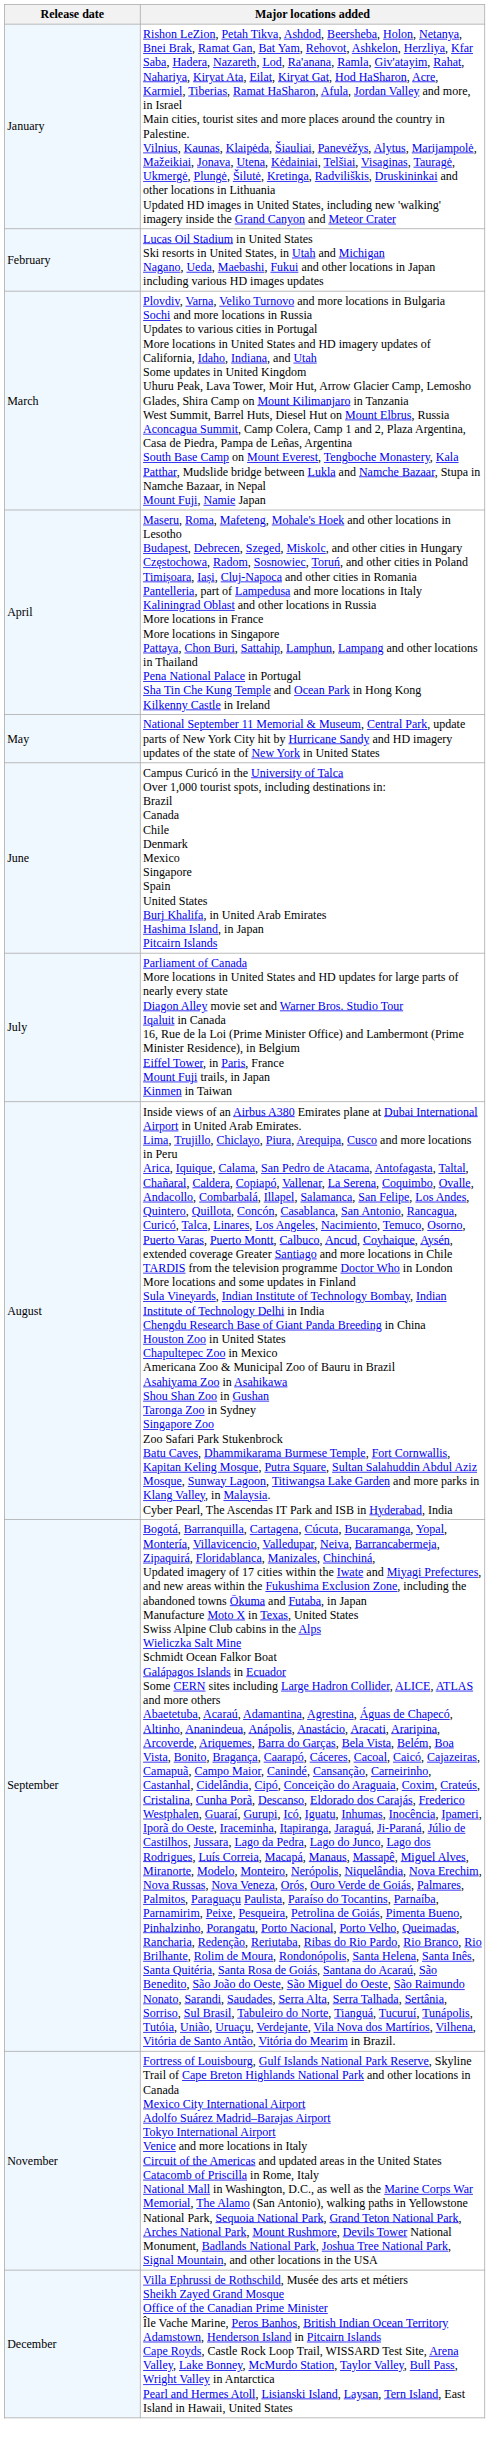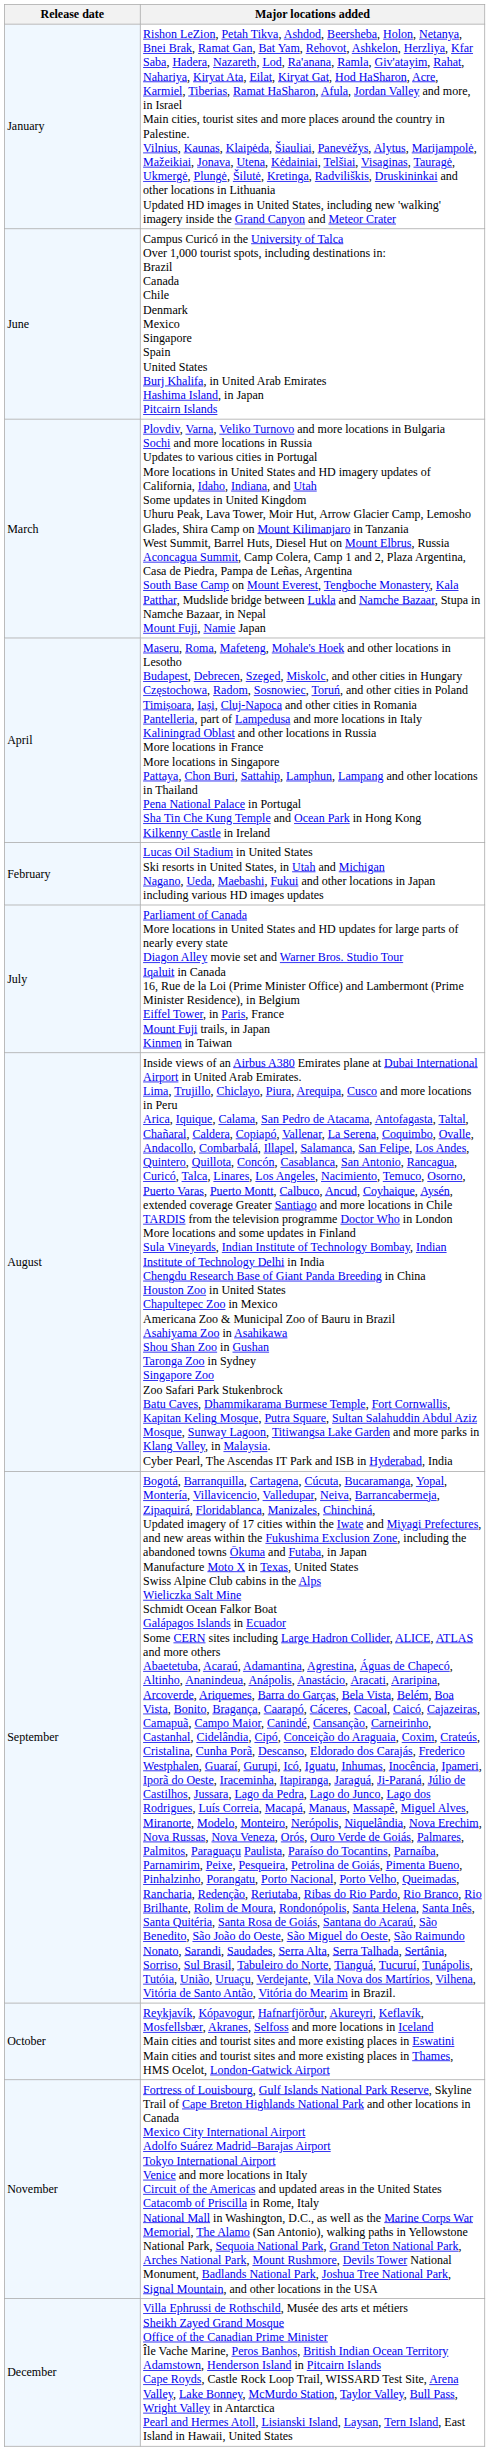 <table class="wikitable" style="font-size:95%">
 <tr>
 <th style="width:165px;">Release date</th>
 <th>Major locations added</th>
 </tr>
 <tr>
 <td style="background:#f0f8ff;">January</td>
 <td style="background:#fff;"><a href='#'>Rishon LeZion</a>, <a href='#'>Petah Tikva</a>, <a href='#'>Ashdod</a>, <a href='#'>Beersheba</a>, <a href='#'>Holon</a>, <a href='#'>Netanya</a>, <a href='#'>Bnei Brak</a>, <a href='#'>Ramat Gan</a>, <a href='#'>Bat Yam</a>, <a href='#'>Rehovot</a>, <a href='#'>Ashkelon</a>, <a href='#'>Herzliya</a>, <a href='#'>Kfar Saba</a>, <a href='#'>Hadera</a>, <a href='#'>Nazareth</a>, <a href='#'>Lod</a>, <a href='#'>Ra'anana</a>, <a href='#'>Ramla</a>, <a href='#'>Giv'atayim</a>, <a href='#'>Rahat</a>, <a href='#'>Nahariya</a>, <a href='#'>Kiryat Ata</a>, <a href='#'>Eilat</a>, <a href='#'>Kiryat Gat</a>, <a href='#'>Hod HaSharon</a>, <a href='#'>Acre</a>, <a href='#'>Karmiel</a>, <a href='#'>Tiberias</a>, <a href='#'>Ramat HaSharon</a>, <a href='#'>Afula</a>, <a href='#'>Jordan Valley</a> and more, in Israel<br>Main cities, tourist sites and more places around the country in Palestine. <br> <a href='#'>Vilnius</a>, <a href='#'>Kaunas</a>, <a href='#'>Klaipėda</a>, <a href='#'>Šiauliai</a>, <a href='#'>Panevėžys</a>, <a href='#'>Alytus</a>, <a href='#'>Marijampolė</a>, <a href='#'>Mažeikiai</a>, <a href='#'>Jonava</a>, <a href='#'>Utena</a>, <a href='#'>Kėdainiai</a>, <a href='#'>Telšiai</a>, <a href='#'>Visaginas</a>, <a href='#'>Tauragė</a>, <a href='#'>Ukmergė</a>, <a href='#'>Plungė</a>, <a href='#'>Šilutė</a>, <a href='#'>Kretinga</a>, <a href='#'>Radviliškis</a>, <a href='#'>Druskininkai</a> and other locations in Lithuania <br> Updated HD images in United States, including new 'walking' imagery inside the <a href='#'>Grand Canyon</a> and <a href='#'>Meteor Crater</a></td>
 </tr>
 <tr>
-<td style="background:#f0f8ff;">February</td>
-<td style="background:#fff;"><a href='#'>Lucas Oil Stadium</a> in United States <br>  Ski resorts in United States, in <a href='#'>Utah</a> and <a href='#'>Michigan</a> <br> <a href='#'>Nagano</a>, <a href='#'>Ueda</a>, <a href='#'>Maebashi</a>, <a href='#'>Fukui</a> and other locations in Japan including various HD images updates</td>
+<td style="background:#f0f8ff;">June</td>
+<td style="background:#fff;">Campus Curicó in the <a href='#'>University of Talca</a><br>Over 1,000 tourist spots, including destinations in:<br> Brazil<br> Canada<br> Chile<br> Denmark<br> Mexico<br> Singapore<br> Spain<br> United States<br> <a href='#'>Burj Khalifa</a>, in United Arab Emirates<br> <a href='#'>Hashima Island</a>, in Japan<br><a href='#'>Pitcairn Islands</a></td>
 </tr>
 <tr>
 <td style="background:#f0f8ff;">March</td>
 <td style="background:#fff;"><a href='#'>Plovdiv</a>, <a href='#'>Varna</a>, <a href='#'>Veliko Turnovo</a> and more locations in Bulgaria<br> <a href='#'>Sochi</a> and more locations in Russia <br> Updates to various cities in Portugal<br> More locations in United States and HD imagery updates of California, <a href='#'>Idaho</a>, <a href='#'>Indiana</a>, and <a href='#'>Utah</a><br> Some updates in United Kingdom<br> Uhuru Peak, Lava Tower, Moir Hut, Arrow Glacier Camp, Lemosho Glades, Shira Camp on <a href='#'>Mount Kilimanjaro</a> in Tanzania<br> West Summit, Barrel Huts, Diesel Hut on <a href='#'>Mount Elbrus</a>, Russia<br> <a href='#'>Aconcagua Summit</a>, Camp Colera, Camp 1 and 2, Plaza Argentina, Casa de Piedra, Pampa de Leñas, Argentina<br> <a href='#'>South Base Camp</a> on <a href='#'>Mount Everest</a>, <a href='#'>Tengboche Monastery</a>, <a href='#'>Kala Patthar</a>, Mudslide bridge between <a href='#'>Lukla</a> and <a href='#'>Namche Bazaar</a>, Stupa in Namche Bazaar, in Nepal<br> <a href='#'>Mount Fuji</a>, <a href='#'>Namie</a> Japan</td>
 </tr>
 <tr>
 <td style="background:#f0f8ff;">April</td>
 <td style="background:#fff;"><a href='#'>Maseru</a>, <a href='#'>Roma</a>, <a href='#'>Mafeteng</a>, <a href='#'>Mohale's Hoek</a> and other locations in Lesotho <br> <a href='#'>Budapest</a>, <a href='#'>Debrecen</a>, <a href='#'>Szeged</a>, <a href='#'>Miskolc</a>, and other cities in Hungary<br> <a href='#'>Częstochowa</a>, <a href='#'>Radom</a>, <a href='#'>Sosnowiec</a>, <a href='#'>Toruń</a>, and other cities in Poland<br> <a href='#'>Timișoara</a>, <a href='#'>Iași</a>, <a href='#'>Cluj-Napoca</a> and other cities in Romania<br> <a href='#'>Pantelleria</a>, part of <a href='#'>Lampedusa</a> and more locations in Italy<br> <a href='#'>Kaliningrad Oblast</a> and other locations in Russia<br> More locations in France<br> More locations in Singapore<br> <a href='#'>Pattaya</a>, <a href='#'>Chon Buri</a>, <a href='#'>Sattahip</a>, <a href='#'>Lamphun</a>, <a href='#'>Lampang</a> and other locations in Thailand<br> <a href='#'>Pena National Palace</a> in Portugal<br> <a href='#'>Sha Tin Che Kung Temple</a> and <a href='#'>Ocean Park</a> in Hong Kong<br> <a href='#'>Kilkenny Castle</a> in Ireland</td>
 </tr>
 <tr>
-<td style="background:#f0f8ff;">May</td>
-<td style="background:#fff;"><a href='#'>National September 11 Memorial & Museum</a>, <a href='#'>Central Park</a>, update parts of New York City hit by <a href='#'>Hurricane Sandy</a> and HD imagery updates of the state of <a href='#'>New York</a> in United States</td>
-</tr>
-<tr>
-<td style="background:#f0f8ff;">June</td>
-<td style="background:#fff;">Campus Curicó in the <a href='#'>University of Talca</a><br>Over 1,000 tourist spots, including destinations in:<br> Brazil<br> Canada<br> Chile<br> Denmark<br> Mexico<br> Singapore<br> Spain<br> United States<br> <a href='#'>Burj Khalifa</a>, in United Arab Emirates<br> <a href='#'>Hashima Island</a>, in Japan<br><a href='#'>Pitcairn Islands</a></td>
+<td style="background:#f0f8ff;">February</td>
+<td style="background:#fff;"><a href='#'>Lucas Oil Stadium</a> in United States <br>  Ski resorts in United States, in <a href='#'>Utah</a> and <a href='#'>Michigan</a> <br> <a href='#'>Nagano</a>, <a href='#'>Ueda</a>, <a href='#'>Maebashi</a>, <a href='#'>Fukui</a> and other locations in Japan including various HD images updates</td>
 </tr>
 <tr>
 <td style="background:#f0f8ff;">July</td>
 <td style="background:#fff;"><a href='#'>Parliament of Canada</a><br> More locations in United States and HD updates for large parts of nearly every state<br> <a href='#'>Diagon Alley</a> movie set and <a href='#'>Warner Bros. Studio Tour</a><br> <a href='#'>Iqaluit</a> in Canada<br> 16, Rue de la Loi (Prime Minister Office) and Lambermont (Prime Minister Residence), in Belgium<br> <a href='#'>Eiffel Tower</a>, in <a href='#'>Paris</a>, France<br> <a href='#'>Mount Fuji</a> trails, in Japan<br> <a href='#'>Kinmen</a> in Taiwan</td>
 </tr>
 <tr>
 <td style="background:#f0f8ff;">August</td>
 <td style="background:#fff;"> Inside views of an <a href='#'>Airbus A380</a> Emirates plane at <a href='#'>Dubai International Airport</a> in United Arab Emirates.<br> <a href='#'>Lima</a>, <a href='#'>Trujillo</a>, <a href='#'>Chiclayo</a>, <a href='#'>Piura</a>, <a href='#'>Arequipa</a>, <a href='#'>Cusco</a> and more locations in Peru<br> <a href='#'>Arica</a>, <a href='#'>Iquique</a>, <a href='#'>Calama</a>, <a href='#'>San Pedro de Atacama</a>, <a href='#'>Antofagasta</a>, <a href='#'>Taltal</a>, <a href='#'>Chañaral</a>, <a href='#'>Caldera</a>, <a href='#'>Copiapó</a>, <a href='#'>Vallenar</a>, <a href='#'>La Serena</a>, <a href='#'>Coquimbo</a>, <a href='#'>Ovalle</a>, <a href='#'>Andacollo</a>, <a href='#'>Combarbalá</a>, <a href='#'>Illapel</a>, <a href='#'>Salamanca</a>, <a href='#'>San Felipe</a>, <a href='#'>Los Andes</a>, <a href='#'>Quintero</a>, <a href='#'>Quillota</a>, <a href='#'>Concón</a>, <a href='#'>Casablanca</a>, <a href='#'>San Antonio</a>, <a href='#'>Rancagua</a>, <a href='#'>Curicó</a>, <a href='#'>Talca</a>, <a href='#'>Linares</a>, <a href='#'>Los Angeles</a>, <a href='#'>Nacimiento</a>, <a href='#'>Temuco</a>, <a href='#'>Osorno</a>, <a href='#'>Puerto Varas</a>, <a href='#'>Puerto Montt</a>, <a href='#'>Calbuco</a>, <a href='#'>Ancud</a>, <a href='#'>Coyhaique</a>, <a href='#'>Aysén</a>, extended coverage Greater <a href='#'>Santiago</a> and more locations in Chile<br> <a href='#'>TARDIS</a> from the television programme <a href='#'>Doctor Who</a> in London<br> More locations and some updates in Finland<br> <a href='#'>Sula Vineyards</a>, <a href='#'>Indian Institute of Technology Bombay</a>, <a href='#'>Indian Institute of Technology Delhi</a> in India<br> <a href='#'>Chengdu Research Base of Giant Panda Breeding</a> in China<br> <a href='#'>Houston Zoo</a> in United States<br> <a href='#'>Chapultepec Zoo</a> in Mexico<br> Americana Zoo & Municipal Zoo of Bauru in Brazil<br> <a href='#'>Asahiyama Zoo</a> in <a href='#'>Asahikawa</a><br> <a href='#'>Shou Shan Zoo</a> in <a href='#'>Gushan</a><br> <a href='#'>Taronga Zoo</a> in Sydney<br> <a href='#'>Singapore Zoo</a><br> Zoo Safari Park Stukenbrock<br> <a href='#'>Batu Caves</a>, <a href='#'>Dhammikarama Burmese Temple</a>, <a href='#'>Fort Cornwallis</a>, <a href='#'>Kapitan Keling Mosque</a>, <a href='#'>Putra Square</a>, <a href='#'>Sultan Salahuddin Abdul Aziz Mosque</a>, <a href='#'>Sunway Lagoon</a>, <a href='#'>Titiwangsa Lake Garden</a> and more parks in <a href='#'>Klang Valley</a>, in <a href='#'>Malaysia</a>.<br>  Cyber Pearl, The Ascendas IT Park and ISB in <a href='#'>Hyderabad</a>, India</td>
 </tr>
 <tr>
 <td style="background:#f0f8ff;">September</td>
 <td style="background:#fff;"><a href='#'>Bogotá</a>, <a href='#'>Barranquilla</a>, <a href='#'>Cartagena</a>, <a href='#'>Cúcuta</a>, <a href='#'>Bucaramanga</a>, <a href='#'>Yopal</a>, <a href='#'>Montería</a>, <a href='#'>Villavicencio</a>, <a href='#'>Valledupar</a>, <a href='#'>Neiva</a>, <a href='#'>Barrancabermeja</a>, <a href='#'>Zipaquirá</a>, <a href='#'>Floridablanca</a>, <a href='#'>Manizales</a>, <a href='#'>Chinchiná</a>,<br> Updated imagery of 17 cities within the <a href='#'>Iwate</a> and <a href='#'>Miyagi Prefectures</a>, and new areas within the <a href='#'>Fukushima Exclusion Zone</a>, including the abandoned towns <a href='#'>Ōkuma</a> and <a href='#'>Futaba</a>, in Japan<br> Manufacture <a href='#'>Moto X</a> in <a href='#'>Texas</a>, United States<br>  Swiss Alpine Club cabins in the <a href='#'>Alps</a> <br> <a href='#'>Wieliczka Salt Mine</a> <br>  Schmidt Ocean Falkor Boat <br> <a href='#'>Galápagos Islands</a> in <a href='#'>Ecuador</a> <br>  Some <a href='#'>CERN</a> sites including <a href='#'>Large Hadron Collider</a>, <a href='#'>ALICE</a>, <a href='#'>ATLAS</a> and more others<br><a href='#'>Abaetetuba</a>, <a href='#'>Acaraú</a>, <a href='#'>Adamantina</a>, <a href='#'>Agrestina</a>, <a href='#'>Águas de Chapecó</a>, <a href='#'>Altinho</a>, <a href='#'>Ananindeua</a>, <a href='#'>Anápolis</a>, <a href='#'>Anastácio</a>, <a href='#'>Aracati</a>, <a href='#'>Araripina</a>, <a href='#'>Arcoverde</a>, <a href='#'>Ariquemes</a>, <a href='#'>Barra do Garças</a>, <a href='#'>Bela Vista</a>, <a href='#'>Belém</a>, <a href='#'>Boa Vista</a>, <a href='#'>Bonito</a>, <a href='#'>Bragança</a>, <a href='#'>Caarapó</a>, <a href='#'>Cáceres</a>, <a href='#'>Cacoal</a>, <a href='#'>Caicó</a>, <a href='#'>Cajazeiras</a>, <a href='#'>Camapuã</a>, <a href='#'>Campo Maior</a>, <a href='#'>Canindé</a>, <a href='#'>Cansanção</a>, <a href='#'>Carneirinho</a>, <a href='#'>Castanhal</a>, <a href='#'>Cidelândia</a>, <a href='#'>Cipó</a>, <a href='#'>Conceição do Araguaia</a>, <a href='#'>Coxim</a>, <a href='#'>Crateús</a>, <a href='#'>Cristalina</a>, <a href='#'>Cunha Porã</a>, <a href='#'>Descanso</a>, <a href='#'>Eldorado dos Carajás</a>, <a href='#'>Frederico Westphalen</a>, <a href='#'>Guaraí</a>, <a href='#'>Gurupi</a>, <a href='#'>Icó</a>, <a href='#'>Iguatu</a>, <a href='#'>Inhumas</a>, <a href='#'>Inocência</a>, <a href='#'>Ipameri</a>, <a href='#'>Iporã do Oeste</a>, <a href='#'>Iraceminha</a>, <a href='#'>Itapiranga</a>, <a href='#'>Jaraguá</a>, <a href='#'>Ji-Paraná</a>, <a href='#'>Júlio de Castilhos</a>, <a href='#'>Jussara</a>, <a href='#'>Lago da Pedra</a>, <a href='#'>Lago do Junco</a>, <a href='#'>Lago dos Rodrigues</a>, <a href='#'>Luís Correia</a>, <a href='#'>Macapá</a>, <a href='#'>Manaus</a>, <a href='#'>Massapê</a>, <a href='#'>Miguel Alves</a>, <a href='#'>Miranorte</a>, <a href='#'>Modelo</a>, <a href='#'>Monteiro</a>, <a href='#'>Nerópolis</a>, <a href='#'>Niquelândia</a>, <a href='#'>Nova Erechim</a>, <a href='#'>Nova Russas</a>, <a href='#'>Nova Veneza</a>, <a href='#'>Orós</a>, <a href='#'>Ouro Verde de Goiás</a>, <a href='#'>Palmares</a>, <a href='#'>Palmitos</a>, <a href='#'>Paraguaçu</a> <a href='#'>Paulista</a>, <a href='#'>Paraíso do Tocantins</a>, <a href='#'>Parnaíba</a>, <a href='#'>Parnamirim</a>, <a href='#'>Peixe</a>, <a href='#'>Pesqueira</a>, <a href='#'>Petrolina de Goiás</a>, <a href='#'>Pimenta Bueno</a>, <a href='#'>Pinhalzinho</a>, <a href='#'>Porangatu</a>, <a href='#'>Porto Nacional</a>, <a href='#'>Porto Velho</a>, <a href='#'>Queimadas</a>, <a href='#'>Rancharia</a>, <a href='#'>Redenção</a>, <a href='#'>Reriutaba</a>, <a href='#'>Ribas do Rio Pardo</a>, <a href='#'>Rio Branco</a>, <a href='#'>Rio Brilhante</a>, <a href='#'>Rolim de Moura</a>, <a href='#'>Rondonópolis</a>, <a href='#'>Santa Helena</a>, <a href='#'>Santa Inês</a>, <a href='#'>Santa Quitéria</a>, <a href='#'>Santa Rosa de Goiás</a>, <a href='#'>Santana do Acaraú</a>, <a href='#'>São Benedito</a>, <a href='#'>São João do Oeste</a>, <a href='#'>São Miguel do Oeste</a>, <a href='#'>São Raimundo Nonato</a>, <a href='#'>Sarandi</a>, <a href='#'>Saudades</a>, <a href='#'>Serra Alta</a>, <a href='#'>Serra Talhada</a>, <a href='#'>Sertânia</a>, <a href='#'>Sorriso</a>, <a href='#'>Sul Brasil</a>, <a href='#'>Tabuleiro do Norte</a>, <a href='#'>Tianguá</a>, <a href='#'>Tucuruí</a>, <a href='#'>Tunápolis</a>, <a href='#'>Tutóia</a>, <a href='#'>União</a>, <a href='#'>Uruaçu</a>, <a href='#'>Verdejante</a>, <a href='#'>Vila Nova dos Martírios</a>, <a href='#'>Vilhena</a>, <a href='#'>Vitória de Santo Antão</a>, <a href='#'>Vitória do Mearim</a> in Brazil.</td>
 </tr>
 <tr>
+<td style="background:#f0f8ff;">October</td>
+<td style="background:#fff;"><a href='#'>Reykjavík</a>, <a href='#'>Kópavogur</a>, <a href='#'>Hafnarfjörður</a>, <a href='#'>Akureyri</a>, <a href='#'>Keflavík</a>, <a href='#'>Mosfellsbær</a>, <a href='#'>Akranes</a>, <a href='#'>Selfoss</a> and more locations in <a href='#'>Iceland</a> <br>  Main cities and tourist sites and more existing places in <a href='#'>Eswatini</a> <br>  Main cities and tourist sites and more existing places in <a href='#'>Thames</a>, HMS Ocelot, <a href='#'>London-Gatwick Airport</a></td>
+</tr>
+<tr>
 <td style="background:#f0f8ff;">November</td>
 <td style="background:#fff;"><a href='#'>Fortress of Louisbourg</a>, <a href='#'>Gulf Islands National Park Reserve</a>, Skyline Trail of <a href='#'>Cape Breton Highlands National Park</a> and other locations in Canada<br> <a href='#'>Mexico City International Airport</a><br> <a href='#'>Adolfo Suárez Madrid–Barajas Airport</a><br> <a href='#'>Tokyo International Airport</a> <br> <a href='#'>Venice</a> and more locations in Italy <br> <a href='#'>Circuit of the Americas</a> and updated areas in the United States <br> <a href='#'>Catacomb of Priscilla</a> in Rome, Italy <br> <a href='#'>National Mall</a> in Washington, D.C., as well as the <a href='#'>Marine Corps War Memorial</a>, <a href='#'>The Alamo</a> (San Antonio), walking paths in Yellowstone National Park, <a href='#'>Sequoia National Park</a>, <a href='#'>Grand Teton National Park</a>, <a href='#'>Arches National Park</a>, <a href='#'>Mount Rushmore</a>, <a href='#'>Devils Tower</a> National Monument, <a href='#'>Badlands National Park</a>, <a href='#'>Joshua Tree National Park</a>, <a href='#'>Signal Mountain</a>, and other locations in the USA</td>
 </tr>
 <tr>
 <td style="background:#f0f8ff;">December</td>
 <td style="background:#fff;"><a href='#'>Villa Ephrussi de Rothschild</a>, Musée des arts et métiers <br> <a href='#'>Sheikh Zayed Grand Mosque</a> <br> <a href='#'>Office of the Canadian Prime Minister</a> <br>  Île Vache Marine, <a href='#'>Peros Banhos</a>, <a href='#'>British Indian Ocean Territory</a> <br> <a href='#'>Adamstown</a>, <a href='#'>Henderson Island</a> in <a href='#'>Pitcairn Islands</a> <br> <a href='#'>Cape Royds</a>, Castle Rock Loop Trail, WISSARD Test Site, <a href='#'>Arena Valley</a>, <a href='#'>Lake Bonney</a>, <a href='#'>McMurdo Station</a>, <a href='#'>Taylor Valley</a>, <a href='#'>Bull Pass</a>, <a href='#'>Wright Valley</a> in Antarctica <br> <a href='#'>Pearl and Hermes Atoll</a>, <a href='#'>Lisianski Island</a>, <a href='#'>Laysan</a>, <a href='#'>Tern Island</a>, East Island in Hawaii, United States</td>
 </tr>
 </table>
